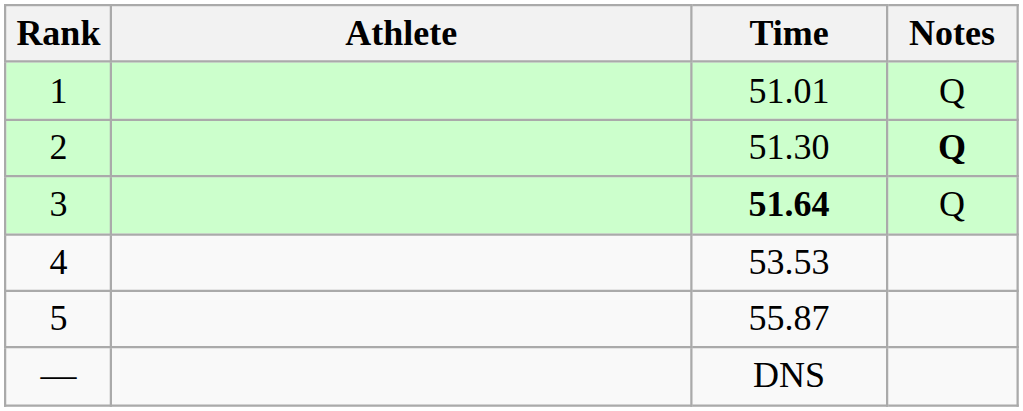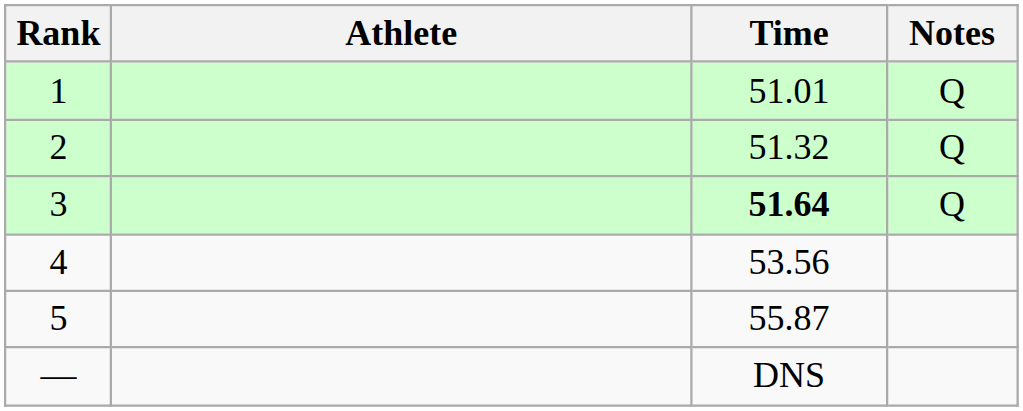 <table class="wikitable" style="text-align:center">
 <tr>
 <th width=40>Rank</th>
 <th width=250>Athlete</th>
 <th width=80>Time</th>
 <th width=50>Notes</th>
 </tr>
 <tr bgcolor=ccffcc>
 <td>1</td>
 <td align=left></td>
 <td>51.01</td>
 <td>Q</td>
 </tr>
 <tr bgcolor=ccffcc>
 <td>2</td>
 <td align=left></td>
-<td>51.30</td>
-<td><strong>Q</strong></td>
+<td>51.32</td>
+<td>Q</td>
 </tr>
 <tr bgcolor=ccffcc>
 <td>3</td>
 <td align=left></td>
 <td><strong>51.64</strong></td>
 <td>Q</td>
 </tr>
 <tr>
 <td>4</td>
 <td align=left></td>
-<td>53.53</td>
+<td>53.56</td>
 <td></td>
 </tr>
 <tr>
 <td>5</td>
 <td align=left></td>
 <td>55.87</td>
 <td></td>
 </tr>
 <tr>
 <td>—</td>
 <td align=left></td>
 <td>DNS</td>
 <td></td>
 </tr>
 </table>
